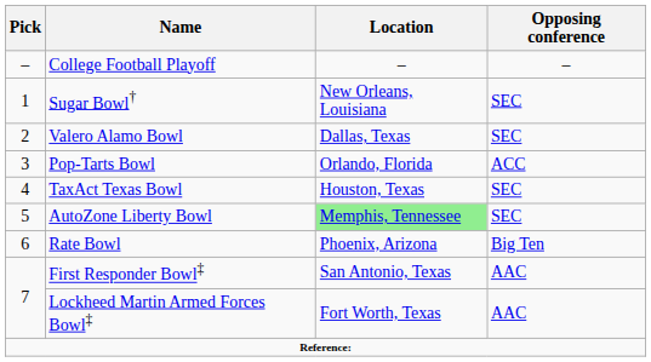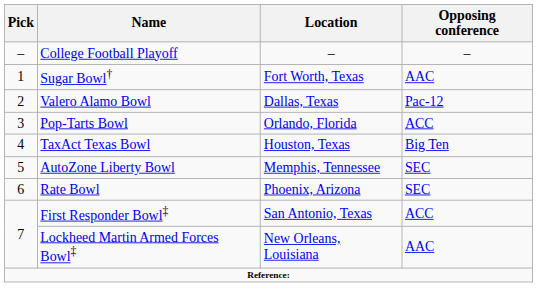 <table class="wikitable" style="text-align: left">
 <tr>
 <th style="text-align: center;">Pick</th>
 <th style="text-align: center;">Name</th>
 <th style="text-align: center;">Location</th>
 <th style="text-align: center;">Opposing conference</th>
 </tr>
 <tr>
 <td style="text-align: center;">–</td>
 <td><a href='#'>College Football Playoff</a></td>
 <td style="text-align: center;">–</td>
 <td style="text-align: center;">–</td>
 </tr>
 <tr>
 <td style="text-align: center;">1</td>
 <td><a href='#'>Sugar Bowl</a><sup>†</sup></td>
-<td><a href='#'>New Orleans, Louisiana</a></td>
-<td><a href='#'>SEC</a></td>
+<td><a href='#'>Fort Worth, Texas</a></td>
+<td><a href='#'>AAC</a></td>
 </tr>
 <tr>
 <td style="text-align: center;">2</td>
 <td><a href='#'>Valero Alamo Bowl</a></td>
 <td><a href='#'>Dallas, Texas</a></td>
-<td><a href='#'>SEC</a></td>
+<td><a href='#'>Pac-12</a></td>
 </tr>
 <tr>
 <td style="text-align: center;">3</td>
 <td><a href='#'>Pop-Tarts Bowl</a></td>
 <td><a href='#'>Orlando, Florida</a></td>
 <td><a href='#'>ACC</a></td>
 </tr>
 <tr>
 <td style="text-align: center;">4</td>
 <td><a href='#'>TaxAct Texas Bowl</a></td>
 <td><a href='#'>Houston, Texas</a></td>
-<td><a href='#'>SEC</a></td>
+<td><a href='#'>Big Ten</a></td>
 </tr>
 <tr>
 <td style="text-align: center;">5</td>
 <td><a href='#'>AutoZone Liberty Bowl</a></td>
-<td style="background: lightgreen;"><a href='#'>Memphis, Tennessee</a></td>
+<td><a href='#'>Memphis, Tennessee</a></td>
 <td><a href='#'>SEC</a></td>
 </tr>
 <tr>
 <td style="text-align: center;">6</td>
 <td><a href='#'>Rate Bowl</a></td>
 <td><a href='#'>Phoenix, Arizona</a></td>
-<td><a href='#'>Big Ten</a></td>
+<td><a href='#'>SEC</a></td>
 </tr>
 <tr>
 <td rowspan="2" style="text-align: center;">7</td>
 <td><a href='#'>First Responder Bowl</a><sup>‡</sup></td>
 <td><a href='#'>San Antonio, Texas</a></td>
-<td><a href='#'>AAC</a></td>
+<td><a href='#'>ACC</a></td>
 </tr>
 <tr>
 <td><a href='#'>Lockheed Martin Armed Forces Bowl</a><sup>‡</sup></td>
-<td><a href='#'>Fort Worth, Texas</a></td>
+<td><a href='#'>New Orleans, Louisiana</a></td>
 <td><a href='#'>AAC</a></td>
 </tr>
 <tr>
 <td colspan="4"  style="font-size:8pt; text-align:center;"><strong>Reference:</strong></td>
 </tr>
 </table>
